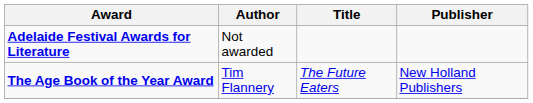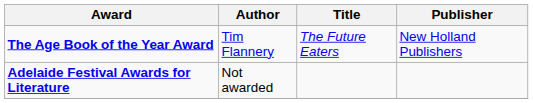 <table class="wikitable" width=100%>
 <tr>
 <th>Award</th>
 <th>Author</th>
 <th>Title</th>
 <th>Publisher</th>
 </tr>
 <tr>
+<td><strong><a href='#'>The Age Book of the Year Award</a></strong></td>
+<td><a href='#'>Tim Flannery</a></td>
+<td><em><a href='#'>The Future Eaters</a></em></td>
+<td><a href='#'>New Holland Publishers</a></td>
+</tr>
+<tr>
 <td><strong><a href='#'>Adelaide Festival Awards for Literature</a></strong></td>
 <td>Not awarded</td>
 <td></td>
 <td></td>
 </tr>
 <tr>
-<td><strong><a href='#'>The Age Book of the Year Award</a></strong></td>
-<td><a href='#'>Tim Flannery</a></td>
-<td><em><a href='#'>The Future Eaters</a></em></td>
-<td><a href='#'>New Holland Publishers</a></td>
-</tr>
-<tr>
 </tr>
 </table>
